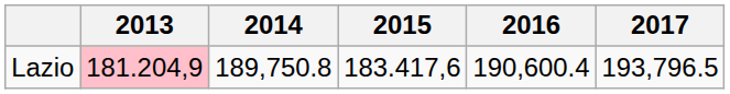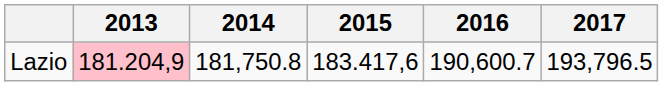 <table class="wikitable">
 <tr>
 <th></th>
 <th>2013</th>
 <th>2014</th>
 <th>2015</th>
 <th>2016</th>
 <th>2017</th>
 </tr>
 <tr>
 <td>Lazio</td>
 <td style="background: pink;">181.204,9</td>
-<td>189,750.8</td>
+<td>181,750.8</td>
 <td>183.417,6</td>
-<td>190,600.4</td>
+<td>190,600.7</td>
 <td>193,796.5</td>
 </tr>
 </table>
